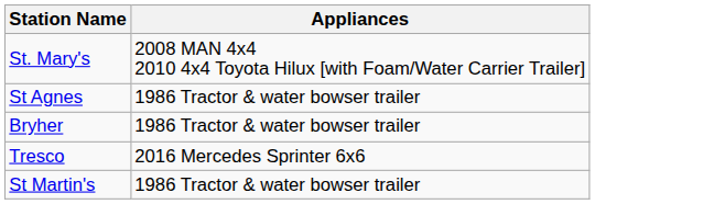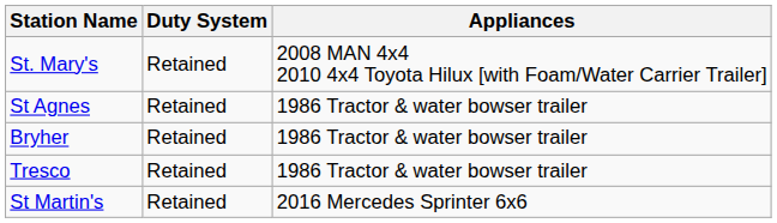 <table class=wikitable>
 <tr valign=bottom>
 <th>Station Name</th>
+<th>Duty System</th>
 <th>Appliances</th>
 </tr>
 <tr>
 <td><a href='#'>St. Mary's</a></td>
+<td>Retained</td>
 <td>2008 MAN 4x4<br>2010 4x4 Toyota Hilux [with Foam/Water Carrier Trailer]</td>
 </tr>
 <tr>
 <td><a href='#'>St Agnes</a></td>
+<td>Retained</td>
 <td>1986 Tractor & water bowser trailer</td>
 </tr>
 <tr>
 <td><a href='#'>Bryher</a></td>
+<td>Retained</td>
 <td>1986 Tractor & water bowser trailer</td>
 </tr>
 <tr>
 <td><a href='#'>Tresco</a></td>
-<td>2016 Mercedes Sprinter 6x6</td>
+<td>Retained</td>
+<td>1986 Tractor & water bowser trailer</td>
 </tr>
 <tr>
 <td><a href='#'>St Martin's</a></td>
-<td>1986 Tractor & water bowser trailer</td>
+<td>Retained</td>
+<td>2016 Mercedes Sprinter 6x6</td>
 </tr>
 </table>
